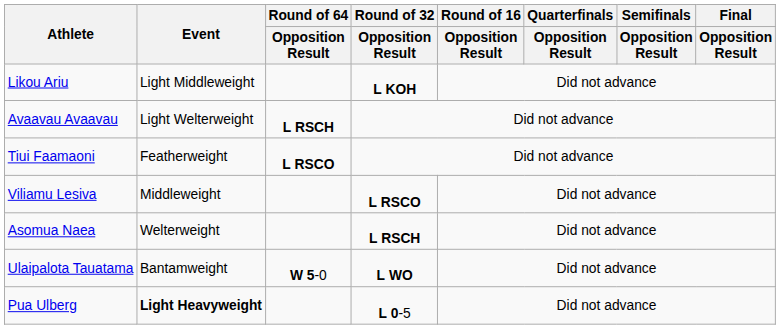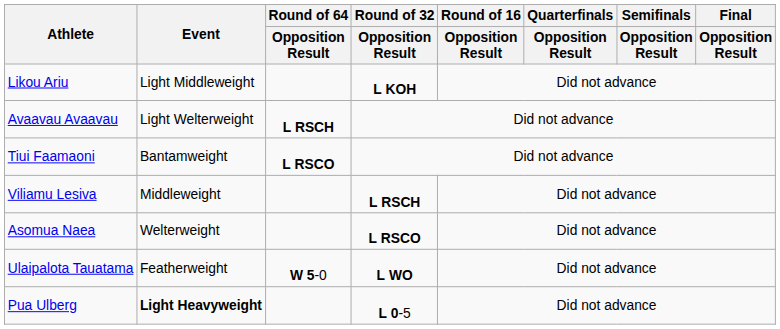 <table class="wikitable" style="font-size:90%">
 <tr>
 <th rowspan="2">Athlete</th>
 <th rowspan="2">Event</th>
 <th>Round of 64</th>
 <th>Round of 32</th>
 <th>Round of 16</th>
 <th>Quarterfinals</th>
 <th>Semifinals</th>
 <th>Final</th>
 </tr>
 <tr>
 <th>Opposition<br>Result</th>
 <th>Opposition<br>Result</th>
 <th>Opposition<br>Result</th>
 <th>Opposition<br>Result</th>
 <th>Opposition<br>Result</th>
 <th>Opposition<br>Result</th>
 </tr>
 <tr>
 <td><a href='#'>Likou Ariu</a></td>
 <td>Light Middleweight</td>
 <td></td>
 <td align=center><br><strong>L</strong> <strong>KOH</strong></td>
 <td align=center colspan="6">Did not advance</td>
 </tr>
 <tr>
 <td><a href='#'>Avaavau Avaavau</a></td>
 <td>Light Welterweight</td>
 <td align=center><br><strong>L</strong> <strong>RSCH</strong></td>
 <td align=center colspan="8">Did not advance</td>
 </tr>
 <tr>
 <td><a href='#'>Tiui Faamaoni</a></td>
-<td>Featherweight</td>
+<td>Bantamweight</td>
 <td align=center><br><strong>L</strong> <strong>RSCO</strong></td>
 <td align=center colspan="8">Did not advance</td>
 </tr>
 <tr>
 <td><a href='#'>Viliamu Lesiva</a></td>
 <td>Middleweight</td>
 <td></td>
-<td align=center><br><strong>L</strong> <strong>RSCO</strong></td>
+<td align=center><br><strong>L</strong> <strong>RSCH</strong></td>
 <td align=center colspan="6">Did not advance</td>
 </tr>
 <tr>
 <td><a href='#'>Asomua Naea</a></td>
 <td>Welterweight</td>
 <td></td>
-<td align=center><br><strong>L</strong> <strong>RSCH</strong></td>
+<td align=center><br><strong>L</strong> <strong>RSCO</strong></td>
 <td align=center colspan="6">Did not advance</td>
 </tr>
 <tr>
 <td><a href='#'>Ulaipalota Tauatama</a></td>
-<td>Bantamweight</td>
+<td>Featherweight</td>
 <td align=center><br><strong>W</strong> <strong>5</strong>-0</td>
 <td align=center><br><strong>L</strong> <strong>WO</strong></td>
 <td align=center colspan="6">Did not advance</td>
 </tr>
 <tr>
 <td><a href='#'>Pua Ulberg</a></td>
 <td><strong>Light Heavyweight</strong></td>
 <td></td>
 <td align=center><br><strong>L</strong> <strong>0</strong>-5</td>
 <td align=center colspan="6">Did not advance</td>
 </tr>
 </table>
